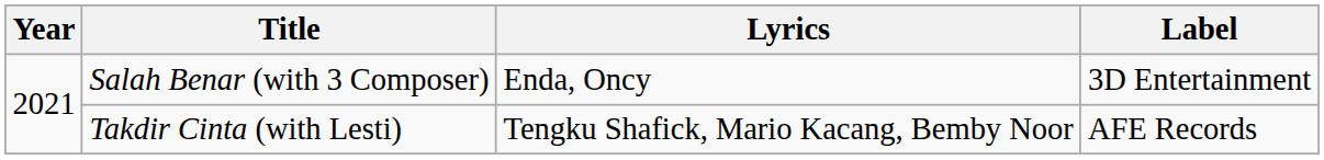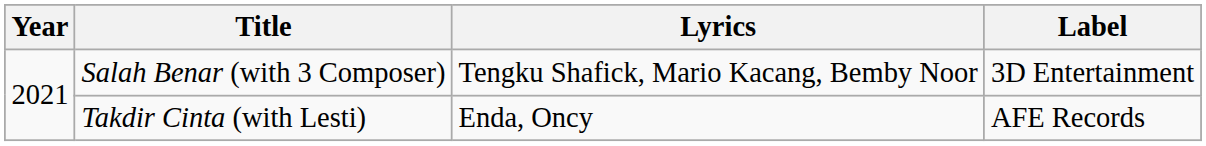 <table class="wikitable">
 <tr>
 <th>Year</th>
 <th>Title</th>
 <th>Lyrics</th>
 <th>Label</th>
 </tr>
 <tr>
 <td rowspan="2">2021</td>
 <td><em>Salah Benar</em> (with 3 Composer)</td>
-<td>Enda, Oncy</td>
+<td>Tengku Shafick, Mario Kacang, Bemby Noor</td>
 <td>3D Entertainment</td>
 </tr>
 <tr>
 <td><em>Takdir Cinta</em> (with Lesti)</td>
-<td>Tengku Shafick, Mario Kacang, Bemby Noor</td>
+<td>Enda, Oncy</td>
 <td>AFE Records</td>
 </tr>
 </table>
